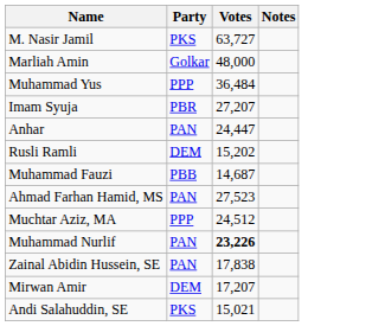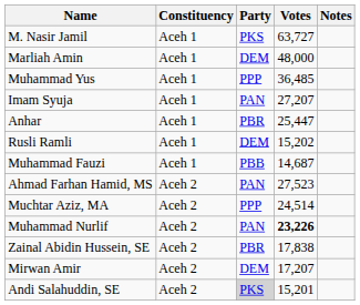 <table class="wikitable sortable">
 <tr>
 <th>Name</th>
+<th>Constituency</th>
 <th>Party</th>
 <th>Votes</th>
 <th>Notes</th>
 </tr>
 <tr>
 <td>M. Nasir Jamil</td>
+<td>Aceh 1</td>
 <td><a href='#'>PKS</a></td>
 <td>63,727</td>
 <td></td>
 </tr>
 <tr>
 <td>Marliah Amin</td>
-<td><a href='#'>Golkar</a></td>
+<td>Aceh 1</td>
+<td><a href='#'>DEM</a></td>
 <td>48,000</td>
 <td></td>
 </tr>
 <tr>
 <td>Muhammad Yus</td>
+<td>Aceh 1</td>
 <td><a href='#'>PPP</a></td>
-<td>36,484</td>
+<td>36,485</td>
 <td></td>
 </tr>
 <tr>
 <td>Imam Syuja</td>
-<td><a href='#'>PBR</a></td>
+<td>Aceh 1</td>
+<td><a href='#'>PAN</a></td>
 <td>27,207</td>
 <td></td>
 </tr>
 <tr>
 <td>Anhar</td>
-<td><a href='#'>PAN</a></td>
-<td>24,447</td>
+<td>Aceh 1</td>
+<td><a href='#'>PBR</a></td>
+<td>25,447</td>
 <td></td>
 </tr>
 <tr>
 <td>Rusli Ramli</td>
+<td>Aceh 1</td>
 <td><a href='#'>DEM</a></td>
 <td>15,202</td>
 <td></td>
 </tr>
 <tr>
 <td>Muhammad Fauzi</td>
+<td>Aceh 1</td>
 <td><a href='#'>PBB</a></td>
 <td>14,687</td>
 <td></td>
 </tr>
 <tr>
 <td>Ahmad Farhan Hamid, MS</td>
+<td>Aceh 2</td>
 <td><a href='#'>PAN</a></td>
 <td>27,523</td>
 <td></td>
 </tr>
 <tr>
 <td>Muchtar Aziz, MA</td>
+<td>Aceh 2</td>
 <td><a href='#'>PPP</a></td>
-<td>24,512</td>
+<td>24,514</td>
 <td></td>
 </tr>
 <tr>
 <td>Muhammad Nurlif</td>
+<td>Aceh 2</td>
 <td><a href='#'>PAN</a></td>
 <td><strong>23,226</strong></td>
 <td></td>
 </tr>
 <tr>
 <td>Zainal Abidin Hussein, SE</td>
-<td><a href='#'>PAN</a></td>
+<td>Aceh 2</td>
+<td><a href='#'>PBR</a></td>
 <td>17,838</td>
 <td></td>
 </tr>
 <tr>
 <td>Mirwan Amir</td>
+<td>Aceh 2</td>
 <td><a href='#'>DEM</a></td>
 <td>17,207</td>
 <td></td>
 </tr>
 <tr>
 <td>Andi Salahuddin, SE</td>
-<td><a href='#'>PKS</a></td>
-<td>15,021</td>
+<td>Aceh 2</td>
+<td style="background: lightgrey;"><a href='#'>PKS</a></td>
+<td>15,201</td>
 <td></td>
 </tr>
 </table>
